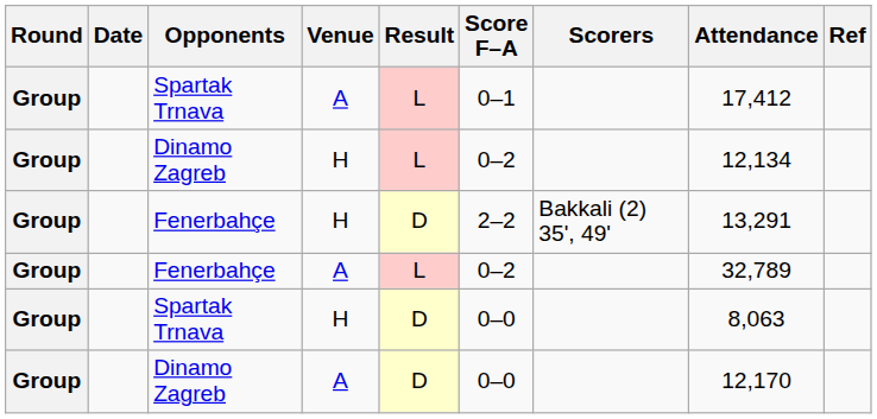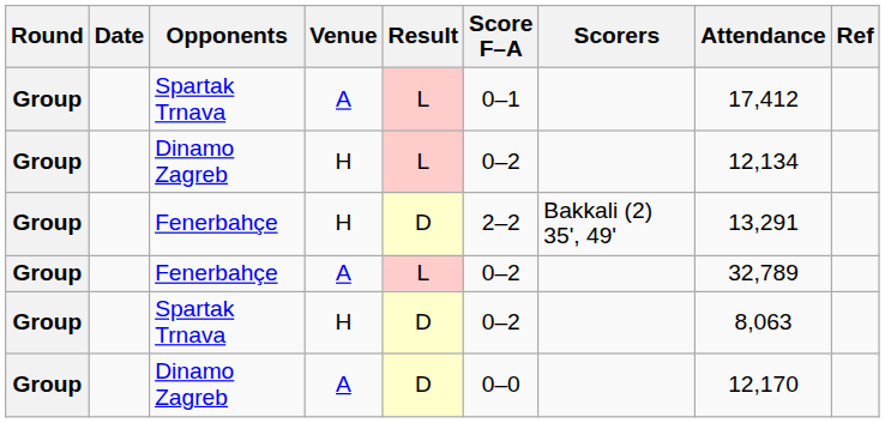 <table class="wikitable plainrowheaders sortable" style="text-align:center">
 <tr>
 <th scope="col">Round</th>
 <th scope="col">Date</th>
 <th scope="col">Opponents</th>
 <th scope="col">Venue</th>
 <th scope="col">Result</th>
 <th scope="col">Score<br>F–A</th>
 <th scope="col" class="unsortable">Scorers</th>
 <th scope="col">Attendance</th>
 <th scope="col" class="unsortable">Ref</th>
 </tr>
 <tr>
 <th scope="row">Group</th>
 <td align="left"></td>
 <td align="left"><a href='#'>Spartak Trnava</a></td>
 <td><a href='#'>A</a></td>
 <td style="background-color:#FFCCCC">L</td>
 <td>0–1</td>
 <td align="left"></td>
 <td>17,412</td>
 <td></td>
 </tr>
 <tr>
 <th scope="row">Group</th>
 <td align="left"></td>
 <td align="left"><a href='#'>Dinamo Zagreb</a></td>
 <td>H</td>
 <td style="background-color:#FFCCCC">L</td>
 <td>0–2</td>
 <td align="left"></td>
 <td>12,134</td>
 <td></td>
 </tr>
 <tr>
 <th scope="row">Group</th>
 <td align="left"></td>
 <td align="left"><a href='#'>Fenerbahçe</a></td>
 <td>H</td>
 <td style="background-color:#FFFFCC">D</td>
 <td>2–2</td>
 <td align="left">Bakkali (2) 35', 49'</td>
 <td>13,291</td>
 <td></td>
 </tr>
 <tr>
 <th scope="row">Group</th>
 <td align="left"></td>
 <td align="left"><a href='#'>Fenerbahçe</a></td>
 <td><a href='#'>A</a></td>
 <td style="background-color:#FFCCCC">L</td>
 <td>0–2</td>
 <td align="left"></td>
 <td>32,789</td>
 <td></td>
 </tr>
 <tr>
 <th scope="row">Group</th>
 <td align="left"></td>
 <td align="left"><a href='#'>Spartak Trnava</a></td>
 <td>H</td>
 <td style="background-color:#FFFFCC">D</td>
-<td>0–0</td>
+<td>0–2</td>
 <td align="left"></td>
 <td>8,063</td>
 <td></td>
 </tr>
 <tr>
 <th scope="row">Group</th>
 <td align="left"></td>
 <td align="left"><a href='#'>Dinamo Zagreb</a></td>
 <td><a href='#'>A</a></td>
 <td style="background-color:#FFFFCC">D</td>
 <td>0–0</td>
 <td align="left"></td>
 <td>12,170</td>
 <td></td>
 </tr>
 </table>
